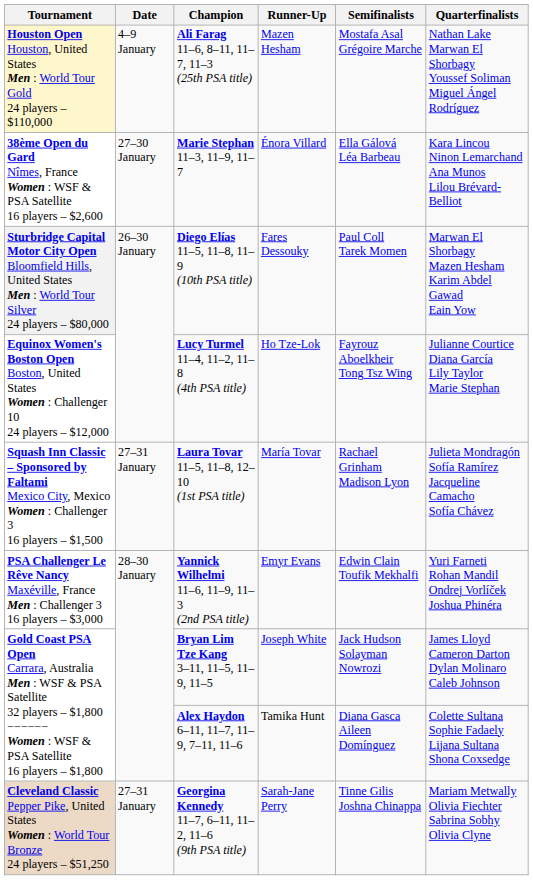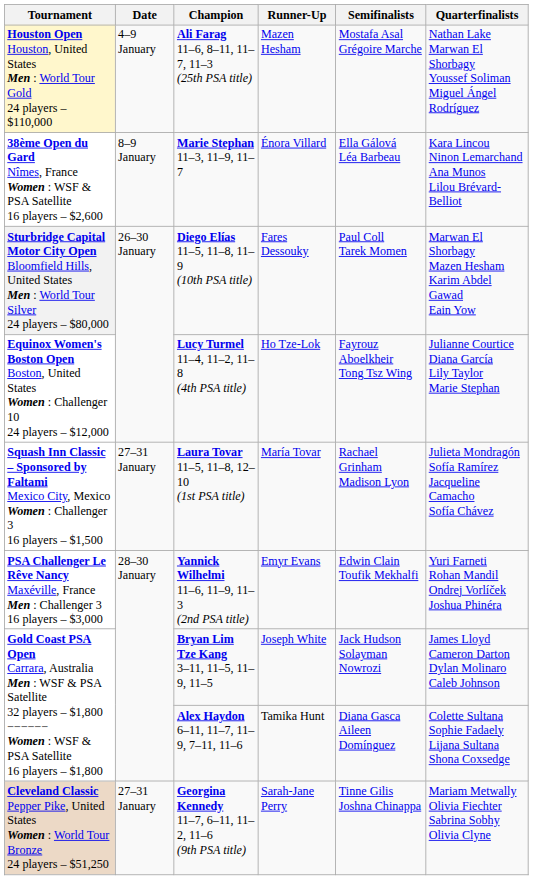 <table class="wikitable" style="font-size:88%">
 <tr>
 <th width=250>Tournament</th>
 <th width=110>Date</th>
 <th width=165>Champion</th>
 <th width=160>Runner-Up</th>
 <th width=155>Semifinalists</th>
 <th width=155>Quarterfinalists</th>
 </tr>
 <tr style="vertical-align:top">
 <td style="background:#fff7cc;"><strong><a href='#'>Houston Open</a></strong><br> <a href='#'>Houston</a>, United States<br><strong> <em>Men</em> </strong>: <a href='#'>World Tour Gold</a><br>24 players – $110,000</td>
 <td>4–9 January</td>
 <td> <strong><a href='#'>Ali Farag</a></strong><br>11–6, 8–11, 11–7, 11–3<br><em>(25th PSA title)</em></td>
 <td> <a href='#'>Mazen Hesham</a></td>
 <td> <a href='#'>Mostafa Asal</a><br> <a href='#'>Grégoire Marche</a></td>
 <td> <a href='#'>Nathan Lake</a><br> <a href='#'>Marwan El Shorbagy</a><br> <a href='#'>Youssef Soliman</a><br> <a href='#'>Miguel Ángel Rodríguez</a></td>
 </tr>
 <tr style="vertical-align:top">
 <td style="background:#fff;"><strong><a href='#'>38ème Open du Gard</a></strong><br> <a href='#'>Nîmes</a>, France<br><strong> <em>Women</em> </strong>: WSF & PSA Satellite<br>16 players – $2,600</td>
-<td>27–30 January</td>
+<td>8–9 January</td>
 <td> <strong><a href='#'>Marie Stephan</a></strong><br>11–3, 11–9, 11–7</td>
 <td> <a href='#'>Énora Villard</a></td>
 <td> <a href='#'>Ella Gálová</a><br> <a href='#'>Léa Barbeau</a></td>
 <td> <a href='#'>Kara Lincou</a><br> <a href='#'>Ninon Lemarchand</a><br> <a href='#'>Ana Munos</a><br> <a href='#'>Lilou Brévard-Belliot</a></td>
 </tr>
 <tr style="vertical-align:top">
 <td style="background:#f2f2f2;"><strong><a href='#'>Sturbridge Capital Motor City Open</a></strong><br> <a href='#'>Bloomfield Hills</a>, United States<br><strong> <em>Men</em> </strong>: <a href='#'>World Tour Silver</a><br>24 players – $80,000</td>
 <td rowspan=2>26–30 January</td>
 <td> <strong><a href='#'>Diego Elías</a></strong><br>11–5, 11–8, 11–9<br><em>(10th PSA title)</em></td>
 <td> <a href='#'>Fares Dessouky</a></td>
 <td> <a href='#'>Paul Coll</a><br> <a href='#'>Tarek Momen</a></td>
 <td> <a href='#'>Marwan El Shorbagy</a><br> <a href='#'>Mazen Hesham</a><br> <a href='#'>Karim Abdel Gawad</a><br> <a href='#'>Eain Yow</a></td>
 </tr>
 <tr style="vertical-align:top">
 <td style="background:#fff;"><strong><a href='#'>Equinox Women's Boston Open</a></strong><br> <a href='#'>Boston</a>, United States<br><strong> <em>Women</em> </strong>: Challenger 10<br>24 players – $12,000</td>
 <td> <strong><a href='#'>Lucy Turmel</a></strong><br>11–4, 11–2, 11–8<br><em>(4th PSA title)</em></td>
 <td> <a href='#'>Ho Tze-Lok</a></td>
 <td> <a href='#'>Fayrouz Aboelkheir</a><br> <a href='#'>Tong Tsz Wing</a></td>
 <td> <a href='#'>Julianne Courtice</a><br> <a href='#'>Diana García</a><br> <a href='#'>Lily Taylor</a><br> <a href='#'>Marie Stephan</a></td>
 </tr>
 <tr style="vertical-align:top">
 <td style="background:#fff;"><strong><a href='#'>Squash Inn Classic – Sponsored by Faltami</a></strong><br> <a href='#'>Mexico City</a>, Mexico<br><strong> <em>Women</em> </strong>: Challenger 3<br>16 players – $1,500</td>
 <td>27–31 January</td>
 <td> <strong><a href='#'>Laura Tovar</a></strong><br>11–5, 11–8, 12–10<br><em>(1st PSA title)</em></td>
 <td> <a href='#'>María Tovar</a></td>
 <td> <a href='#'>Rachael Grinham</a><br> <a href='#'>Madison Lyon</a></td>
 <td> <a href='#'>Julieta Mondragón</a><br> <a href='#'>Sofía Ramírez</a><br> <a href='#'>Jacqueline Camacho</a><br> <a href='#'>Sofía Chávez</a></td>
 </tr>
 <tr style="vertical-align:top">
 <td style="background:#fff;"><strong><a href='#'>PSA Challenger Le Rêve Nancy</a></strong><br> <a href='#'>Maxéville</a>, France<br><strong> <em>Men</em> </strong>: Challenger 3<br>16 players – $3,000</td>
 <td rowspan=3>28–30 January</td>
 <td> <strong><a href='#'>Yannick Wilhelmi</a></strong><br>11–6, 11–9, 11–3<br><em>(2nd PSA title)</em></td>
 <td> <a href='#'>Emyr Evans</a></td>
 <td> <a href='#'>Edwin Clain</a><br> <a href='#'>Toufik Mekhalfi</a></td>
 <td> <a href='#'>Yuri Farneti</a><br> <a href='#'>Rohan Mandil</a><br> <a href='#'>Ondrej Vorlíček</a><br> <a href='#'>Joshua Phinéra</a></td>
 </tr>
 <tr style="vertical-align:top">
 <td rowspan=2 style="background:#fff;"><strong><a href='#'>Gold Coast PSA Open</a></strong><br> <a href='#'>Carrara</a>, Australia<br><strong> <em>Men</em> </strong>: WSF & PSA Satellite<br>32 players – $1,800<br>−−−−−−<br><em> <strong>Women</strong> </em>: WSF & PSA Satellite<br>16 players – $1,800</td>
 <td> <strong><a href='#'>Bryan Lim Tze Kang</a></strong><br>3–11, 11–5, 11–9, 11–5</td>
 <td> <a href='#'>Joseph White</a></td>
 <td> <a href='#'>Jack Hudson</a><br> <a href='#'>Solayman Nowrozi</a></td>
 <td> <a href='#'>James Lloyd</a><br> <a href='#'>Cameron Darton</a><br> <a href='#'>Dylan Molinaro</a><br> <a href='#'>Caleb Johnson</a></td>
 </tr>
 <tr style="vertical-align:top">
 <td> <strong><a href='#'>Alex Haydon</a></strong><br>6–11, 11–7, 11–9, 7–11, 11–6</td>
 <td> Tamika Hunt</td>
 <td> <a href='#'>Diana Gasca</a><br> <a href='#'>Aileen Domínguez</a></td>
 <td> <a href='#'>Colette Sultana</a><br> <a href='#'>Sophie Fadaely</a><br> <a href='#'>Lijana Sultana</a><br> <a href='#'>Shona Coxsedge</a></td>
 </tr>
 <tr style="vertical-align:top">
 <td style="background:#ecd9c6;"><strong><a href='#'>Cleveland Classic</a></strong><br> <a href='#'>Pepper Pike</a>, United States<br><strong> <em>Women</em> </strong>: <a href='#'>World Tour Bronze</a><br>24 players – $51,250</td>
 <td>27–31 January</td>
 <td> <strong><a href='#'>Georgina Kennedy</a></strong><br>11–7, 6–11, 11–2, 11–6<br><em>(9th PSA title)</em></td>
 <td> <a href='#'>Sarah-Jane Perry</a></td>
 <td> <a href='#'>Tinne Gilis</a><br> <a href='#'>Joshna Chinappa</a></td>
 <td> <a href='#'>Mariam Metwally</a><br> <a href='#'>Olivia Fiechter</a><br> <a href='#'>Sabrina Sobhy</a><br> <a href='#'>Olivia Clyne</a></td>
 </tr>
 </table>
